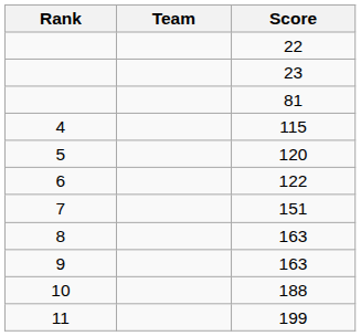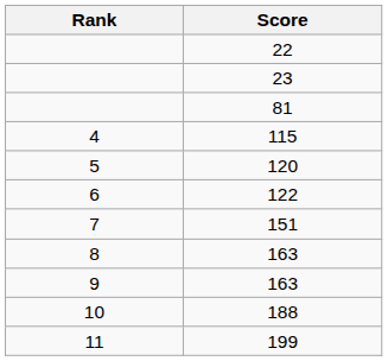 <table class="wikitable sortable" style=" text-align:center; font-size:95%;" width="50%">
 <tr>
 <th>Rank</th>
-<th>Team</th>
 <th>Score</th>
 </tr>
 <tr>
 <td align=center></td>
-<td></td>
 <td>22</td>
 </tr>
 <tr>
 <td align=center></td>
-<td></td>
 <td>23</td>
 </tr>
 <tr>
 <td align=center></td>
-<td></td>
 <td>81</td>
 </tr>
 <tr>
 <td>4</td>
-<td></td>
 <td>115</td>
 </tr>
 <tr>
 <td>5</td>
-<td></td>
 <td>120</td>
 </tr>
 <tr>
 <td>6</td>
-<td></td>
 <td>122</td>
 </tr>
 <tr>
 <td>7</td>
-<td></td>
 <td>151</td>
 </tr>
 <tr>
 <td>8</td>
-<td></td>
 <td>163</td>
 </tr>
 <tr>
 <td>9</td>
-<td></td>
 <td>163</td>
 </tr>
 <tr>
 <td>10</td>
-<td></td>
 <td>188</td>
 </tr>
 <tr>
 <td>11</td>
-<td></td>
 <td>199</td>
 </tr>
 </table>
